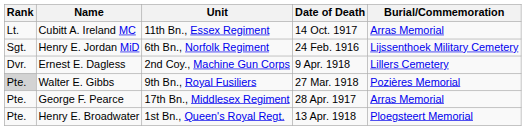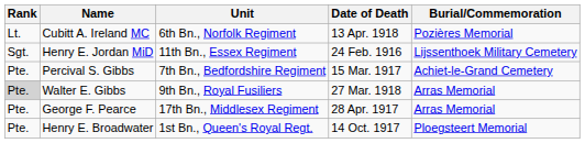 <table class="wikitable">
 <tr>
 <th>Rank</th>
 <th>Name</th>
 <th>Unit</th>
 <th>Date of Death</th>
 <th>Burial/Commemoration</th>
 </tr>
 <tr>
 <td>Lt.</td>
 <td>Cubitt A. Ireland <a href='#'>MC</a></td>
-<td>11th Bn., <a href='#'>Essex Regiment</a></td>
-<td>14 Oct. 1917</td>
-<td><a href='#'>Arras Memorial</a></td>
+<td>6th Bn., <a href='#'>Norfolk Regiment</a></td>
+<td>13 Apr. 1918</td>
+<td><a href='#'>Pozières Memorial</a></td>
 </tr>
 <tr>
 <td>Sgt.</td>
 <td>Henry E. Jordan <a href='#'>MiD</a></td>
-<td>6th Bn., <a href='#'>Norfolk Regiment</a></td>
+<td>11th Bn., <a href='#'>Essex Regiment</a></td>
 <td>24 Feb. 1916</td>
 <td><a href='#'>Lijssenthoek Military Cemetery</a></td>
 </tr>
 <tr>
-<td>Dvr.</td>
-<td>Ernest E. Dagless</td>
-<td>2nd Coy., <a href='#'>Machine Gun Corps</a></td>
-<td>9 Apr. 1918</td>
-<td><a href='#'>Lillers Cemetery</a></td>
+<td>Pte.</td>
+<td>Percival S. Gibbs</td>
+<td>7th Bn., <a href='#'>Bedfordshire Regiment</a></td>
+<td>15 Mar. 1917</td>
+<td><a href='#'>Achiet-le-Grand Cemetery</a></td>
 </tr>
 <tr>
 <td style="background: lightgrey;">Pte.</td>
 <td>Walter E. Gibbs</td>
 <td>9th Bn., <a href='#'>Royal Fusiliers</a></td>
 <td>27 Mar. 1918</td>
-<td><a href='#'>Pozières Memorial</a></td>
+<td><a href='#'>Arras Memorial</a></td>
 </tr>
 <tr>
 <td>Pte.</td>
 <td>George F. Pearce</td>
 <td>17th Bn., <a href='#'>Middlesex Regiment</a></td>
 <td>28 Apr. 1917</td>
 <td><a href='#'>Arras Memorial</a></td>
 </tr>
 <tr>
 <td>Pte.</td>
 <td>Henry E. Broadwater</td>
 <td>1st Bn., <a href='#'>Queen's Royal Regt.</a></td>
-<td>13 Apr. 1918</td>
+<td>14 Oct. 1917</td>
 <td><a href='#'>Ploegsteert Memorial</a></td>
 </tr>
 </table>
